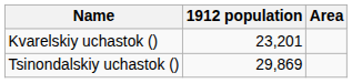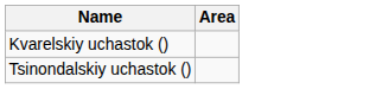 <table class="wikitable sortable">
 <tr>
 <th>Name</th>
-<th>1912 population</th>
 <th>Area</th>
 </tr>
 <tr>
 <td>Kvarelskiy uchastok ()</td>
-<td align="right">23,201</td>
 <td></td>
 </tr>
 <tr>
 <td>Tsinondalskiy uchastok ()</td>
-<td align="right">29,869</td>
 <td></td>
 </tr>
 </table>
